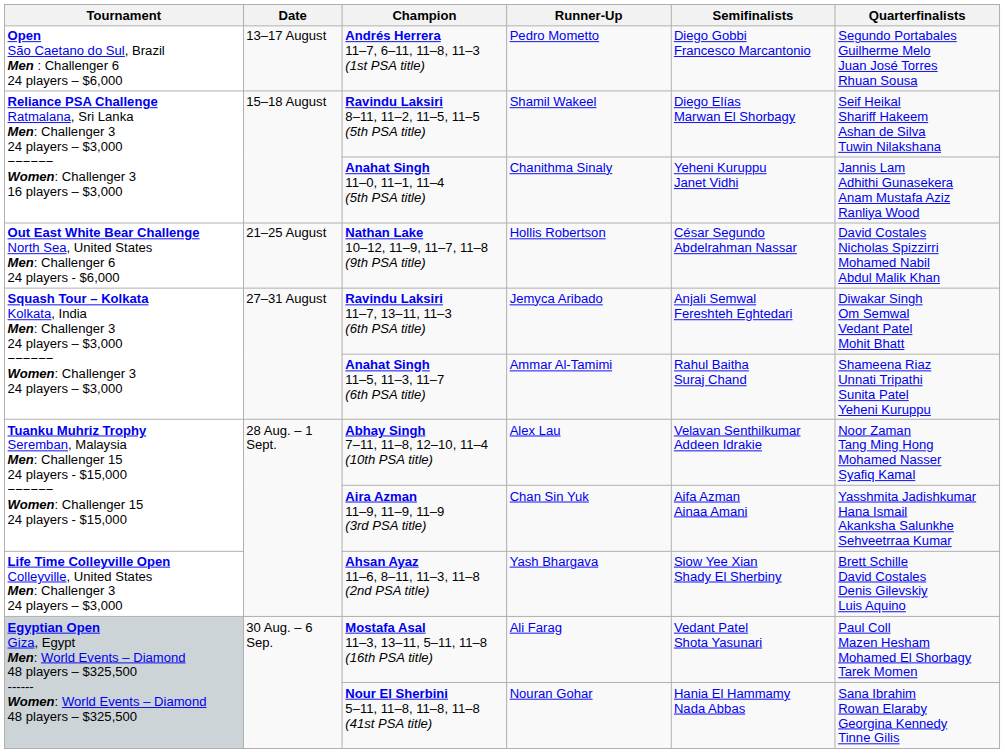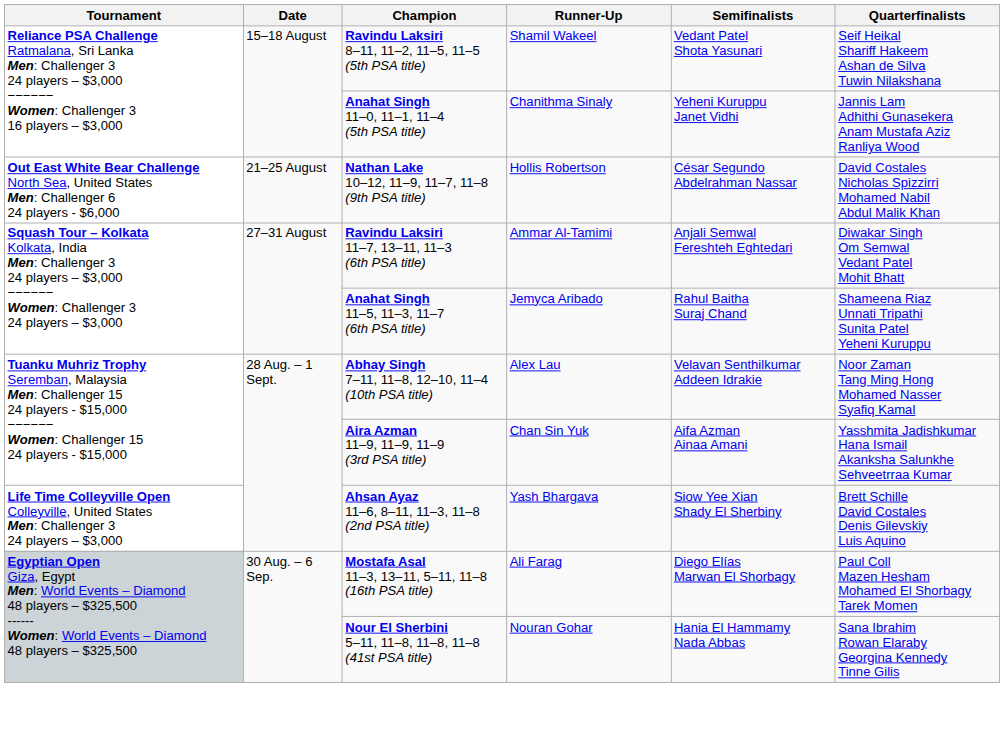 <table class="wikitable" style="font-size:88%">
 <tr>
 <th width=250>Tournament</th>
 <th width=100>Date</th>
 <th width=170>Champion</th>
 <th width=170>Runner-Up</th>
 <th width=170>Semifinalists</th>
 <th width=170>Quarterfinalists</th>
 </tr>
 <tr style="vertical-align:top">
-<td style="background:#fff;"><strong><a href='#'> Open</a></strong><br> <a href='#'>São Caetano do Sul</a>, Brazil<br><em> <strong>Men</strong> </em>: Challenger 6<br>24 players – $6,000</td>
-<td>13–17 August</td>
-<td> <strong><a href='#'>Andrés Herrera</a></strong><br>11–7, 6–11, 11–8, 11–3<br><em>(1st PSA title)</em></td>
-<td> <a href='#'>Pedro Mometto</a></td>
-<td> <a href='#'>Diego Gobbi</a><br> <a href='#'>Francesco Marcantonio</a></td>
-<td> <a href='#'>Segundo Portabales</a><br> <a href='#'>Guilherme Melo</a><br> <a href='#'>Juan José Torres</a><br> <a href='#'>Rhuan Sousa</a></td>
-</tr>
-<tr style="vertical-align:top">
 <td rowspan=2 style="background:#fff;"><strong><a href='#'>Reliance PSA Challenge</a></strong><br> <a href='#'>Ratmalana</a>, Sri Lanka<br><strong><em>Men</em></strong>: Challenger 3<br>24 players – $3,000<br>−−−−−−<br><strong><em>Women</em></strong>: Challenger 3<br>16 players – $3,000</td>
 <td rowspan=2>15–18 August</td>
 <td> <strong><a href='#'>Ravindu Laksiri</a></strong><br>8–11, 11–2, 11–5, 11–5<br><em>(5th PSA title)</em></td>
 <td> <a href='#'>Shamil Wakeel</a></td>
-<td> <a href='#'>Diego Elías</a><br> <a href='#'>Marwan El Shorbagy</a></td>
+<td> <a href='#'>Vedant Patel</a><br> <a href='#'>Shota Yasunari</a></td>
 <td> <a href='#'>Seif Heikal</a><br> <a href='#'>Shariff Hakeem</a><br> <a href='#'>Ashan de Silva</a><br> <a href='#'>Tuwin Nilakshana</a></td>
 </tr>
 <tr style="vertical-align:top">
 <td> <strong><a href='#'>Anahat Singh</a></strong><br>11–0, 11–1, 11–4<br><em>(5th PSA title)</em></td>
 <td> <a href='#'>Chanithma Sinaly</a></td>
 <td> <a href='#'>Yeheni Kuruppu</a><br> <a href='#'>Janet Vidhi</a></td>
 <td> <a href='#'>Jannis Lam</a><br> <a href='#'>Adhithi Gunasekera</a><br> <a href='#'>Anam Mustafa Aziz</a><br> <a href='#'>Ranliya Wood</a></td>
 </tr>
 <tr style="vertical-align:top">
 <td style="background:#fff;"><strong><a href='#'>Out East White Bear Challenge</a></strong><br> <a href='#'>North Sea</a>, United States<br><strong><em>Men</em></strong>: Challenger 6<br>24 players - $6,000</td>
 <td>21–25 August</td>
 <td> <strong><a href='#'>Nathan Lake</a></strong><br>10–12, 11–9, 11–7, 11–8<br><em>(9th PSA title)</em></td>
 <td> <a href='#'>Hollis Robertson</a></td>
 <td> <a href='#'>César Segundo</a><br> <a href='#'>Abdelrahman Nassar</a></td>
 <td> <a href='#'>David Costales</a><br> <a href='#'>Nicholas Spizzirri</a><br> <a href='#'>Mohamed Nabil</a><br> <a href='#'>Abdul Malik Khan</a></td>
 </tr>
 <tr style="vertical-align:top">
 <td rowspan=2 style="background:#fff;"><strong><a href='#'> Squash Tour – Kolkata</a></strong><br> <a href='#'>Kolkata</a>, India<br><strong><em>Men</em></strong>: Challenger 3<br>24 players – $3,000<br>−−−−−−<br><strong><em>Women</em></strong>: Challenger 3<br>24 players – $3,000</td>
 <td rowspan=2>27–31 August</td>
 <td> <strong><a href='#'>Ravindu Laksiri</a></strong><br>11–7, 13–11, 11–3<br><em>(6th PSA title)</em></td>
-<td> <a href='#'>Jemyca Aribado</a></td>
+<td> <a href='#'>Ammar Al-Tamimi</a></td>
 <td> <a href='#'>Anjali Semwal</a><br> <a href='#'>Fereshteh Eghtedari</a></td>
 <td> <a href='#'>Diwakar Singh</a><br> <a href='#'>Om Semwal</a><br> <a href='#'>Vedant Patel</a><br> <a href='#'>Mohit Bhatt</a></td>
 </tr>
 <tr style="vertical-align:top">
 <td> <strong><a href='#'>Anahat Singh</a></strong><br>11–5, 11–3, 11–7<br><em>(6th PSA title)</em></td>
-<td> <a href='#'>Ammar Al-Tamimi</a></td>
+<td> <a href='#'>Jemyca Aribado</a></td>
 <td> <a href='#'>Rahul Baitha</a><br> <a href='#'>Suraj Chand</a></td>
 <td> <a href='#'>Shameena Riaz</a><br> <a href='#'>Unnati Tripathi</a><br> <a href='#'>Sunita Patel</a><br> <a href='#'>Yeheni Kuruppu</a></td>
 </tr>
 <tr style="vertical-align:top">
 <td rowspan=2 style="background:#fff;"><strong><a href='#'>Tuanku Muhriz Trophy</a></strong><br> <a href='#'>Seremban</a>, Malaysia<br><strong><em>Men</em></strong>: Challenger 15<br>24 players - $15,000<br>−−−−−−<br><strong><em>Women</em></strong>: Challenger 15<br>24 players - $15,000</td>
 <td rowspan=3>28 Aug. – 1 Sept.</td>
 <td> <strong><a href='#'>Abhay Singh</a></strong><br>7–11, 11–8, 12–10, 11–4<br><em>(10th PSA title)</em></td>
 <td> <a href='#'>Alex Lau</a></td>
 <td> <a href='#'>Velavan Senthilkumar</a><br> <a href='#'>Addeen Idrakie</a></td>
 <td> <a href='#'>Noor Zaman</a><br> <a href='#'>Tang Ming Hong</a><br> <a href='#'>Mohamed Nasser</a><br> <a href='#'>Syafiq Kamal</a></td>
 </tr>
 <tr style="vertical-align:top">
 <td> <strong><a href='#'>Aira Azman</a></strong><br>11–9, 11–9, 11–9<br><em>(3rd PSA title)</em></td>
 <td> <a href='#'>Chan Sin Yuk</a></td>
 <td> <a href='#'>Aifa Azman</a><br> <a href='#'>Ainaa Amani</a></td>
 <td> <a href='#'>Yasshmita Jadishkumar</a><br> <a href='#'>Hana Ismail</a><br> <a href='#'>Akanksha Salunkhe</a><br> <a href='#'>Sehveetrraa Kumar</a></td>
 </tr>
 <tr style="vertical-align:top">
 <td style="background:#fff;"><strong><a href='#'>Life Time Colleyville Open</a></strong><br> <a href='#'>Colleyville</a>, United States<br><strong><em>Men</em></strong>: Challenger 3<br>24 players – $3,000</td>
 <td> <strong><a href='#'>Ahsan Ayaz</a></strong><br>11–6, 8–11, 11–3, 11–8<br><em>(2nd PSA title)</em></td>
 <td> <a href='#'>Yash Bhargava</a></td>
 <td> <a href='#'>Siow Yee Xian</a><br> <a href='#'>Shady El Sherbiny</a></td>
 <td> <a href='#'>Brett Schille</a><br> <a href='#'>David Costales</a><br> <a href='#'>Denis Gilevskiy</a><br> <a href='#'>Luis Aquino</a></td>
 </tr>
 <tr style="vertical-align:top">
 <td rowspan=2 style="background:#ccd4d7;"><strong><a href='#'> Egyptian Open</a></strong><br> <a href='#'>Giza</a>, Egypt<br><strong><em>Men</em></strong>: <a href='#'>World Events – Diamond</a><br>48 players – $325,500<br>------<br><strong><em>Women</em></strong>: <a href='#'>World Events – Diamond</a><br>48 players – $325,500</td>
 <td rowspan=2>30 Aug. – 6 Sep.</td>
 <td> <strong><a href='#'>Mostafa Asal</a></strong><br>11–3, 13–11, 5–11, 11–8<br><em>(16th PSA title)</em></td>
 <td> <a href='#'>Ali Farag</a></td>
-<td> <a href='#'>Vedant Patel</a><br> <a href='#'>Shota Yasunari</a></td>
+<td> <a href='#'>Diego Elías</a><br> <a href='#'>Marwan El Shorbagy</a></td>
 <td> <a href='#'>Paul Coll</a><br> <a href='#'>Mazen Hesham</a><br> <a href='#'>Mohamed El Shorbagy</a><br> <a href='#'>Tarek Momen</a></td>
 </tr>
 <tr style="vertical-align:top">
 <td> <strong><a href='#'>Nour El Sherbini</a></strong><br>5–11, 11–8, 11–8, 11–8<br><em>(41st PSA title)</em></td>
 <td> <a href='#'>Nouran Gohar</a></td>
 <td> <a href='#'>Hania El Hammamy</a><br> <a href='#'>Nada Abbas</a></td>
 <td> <a href='#'>Sana Ibrahim</a><br> <a href='#'>Rowan Elaraby</a><br> <a href='#'>Georgina Kennedy</a><br> <a href='#'>Tinne Gilis</a></td>
 </tr>
 </table>
